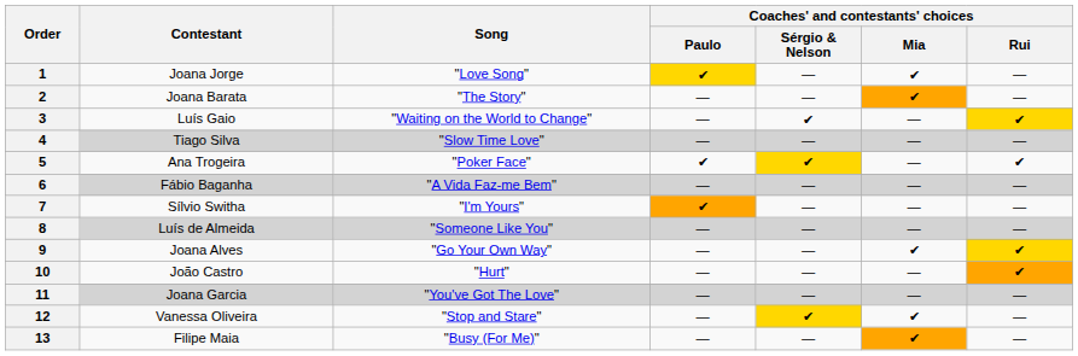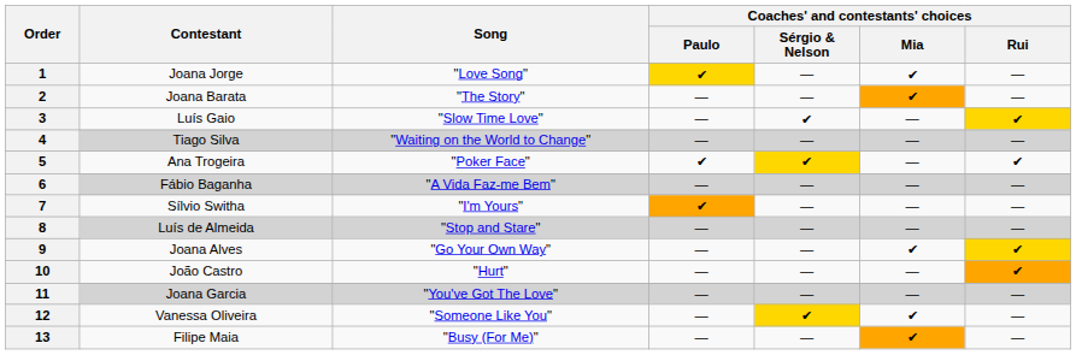 <table class="wikitable" style="text-align:center; width:100%">
 <tr>
 <th rowspan="2" width="03%">Order</th>
 <th rowspan="2" width="12%">Contestant</th>
 <th rowspan="2" width="15%">Song</th>
 <th colspan="4" width="24%">Coaches' and contestants' choices</th>
 </tr>
 <tr>
 <th width="05%">Paulo</th>
 <th width="05%">Sérgio & Nelson</th>
 <th width="05%">Mia</th>
 <th width="05%">Rui</th>
 </tr>
 <tr>
 <th>1</th>
 <td>Joana Jorge</td>
 <td>"<a href='#'>Love Song</a>"</td>
 <td style="background:gold">✔</td>
 <td>—</td>
 <td>✔</td>
 <td>—</td>
 </tr>
 <tr>
 <th>2</th>
 <td>Joana Barata</td>
 <td>"<a href='#'>The Story</a>"</td>
 <td>—</td>
 <td>—</td>
 <td style="background:orange">✔</td>
 <td>—</td>
 </tr>
 <tr>
 <th>3</th>
 <td>Luís Gaio</td>
-<td>"<a href='#'>Waiting on the World to Change</a>"</td>
+<td>"<a href='#'>Slow Time Love</a>"</td>
 <td>—</td>
 <td>✔</td>
 <td>—</td>
 <td style="background:gold">✔</td>
 </tr>
 <tr style="background:lightgrey">
 <th>4</th>
 <td>Tiago Silva</td>
-<td>"<a href='#'>Slow Time Love</a>"</td>
+<td>"<a href='#'>Waiting on the World to Change</a>"</td>
 <td>—</td>
 <td>—</td>
 <td>—</td>
 <td>—</td>
 </tr>
 <tr>
 <th>5</th>
 <td>Ana Trogeira</td>
 <td>"<a href='#'>Poker Face</a>"</td>
 <td>✔</td>
 <td style="background:gold">✔</td>
 <td>—</td>
 <td>✔</td>
 </tr>
 <tr style="background:lightgrey">
 <th>6</th>
 <td>Fábio Baganha</td>
 <td>"<a href='#'>A Vida Faz-me Bem</a>"</td>
 <td>—</td>
 <td>—</td>
 <td>—</td>
 <td>—</td>
 </tr>
 <tr>
 <th>7</th>
 <td>Sílvio Switha</td>
 <td>"<a href='#'>I'm Yours</a>"</td>
 <td style="background:orange">✔</td>
 <td>—</td>
 <td>—</td>
 <td>—</td>
 </tr>
 <tr style="background:lightgrey">
 <th>8</th>
 <td>Luís de Almeida</td>
-<td>"<a href='#'>Someone Like You</a>"</td>
+<td>"<a href='#'>Stop and Stare</a>"</td>
 <td>—</td>
 <td>—</td>
 <td>—</td>
 <td>—</td>
 </tr>
 <tr>
 <th>9</th>
 <td>Joana Alves</td>
 <td>"<a href='#'>Go Your Own Way</a>"</td>
 <td>—</td>
 <td>—</td>
 <td>✔</td>
 <td style="background:gold">✔</td>
 </tr>
 <tr>
 <th>10</th>
 <td>João Castro</td>
 <td>"<a href='#'>Hurt</a>"</td>
 <td>—</td>
 <td>—</td>
 <td>—</td>
 <td style="background:orange">✔</td>
 </tr>
 <tr style="background:lightgrey">
 <th>11</th>
 <td>Joana Garcia</td>
 <td>"<a href='#'>You've Got The Love</a>"</td>
 <td>—</td>
 <td>—</td>
 <td>—</td>
 <td>—</td>
 </tr>
 <tr>
 <th>12</th>
 <td>Vanessa Oliveira</td>
-<td>"<a href='#'>Stop and Stare</a>"</td>
+<td>"<a href='#'>Someone Like You</a>"</td>
 <td>—</td>
 <td style="background:gold">✔</td>
 <td>✔</td>
 <td>—</td>
 </tr>
 <tr>
 <th>13</th>
 <td>Filipe Maia</td>
 <td>"<a href='#'>Busy (For Me)</a>"</td>
 <td>—</td>
 <td>—</td>
 <td style="background:orange">✔</td>
 <td>—</td>
 </tr>
 </table>
